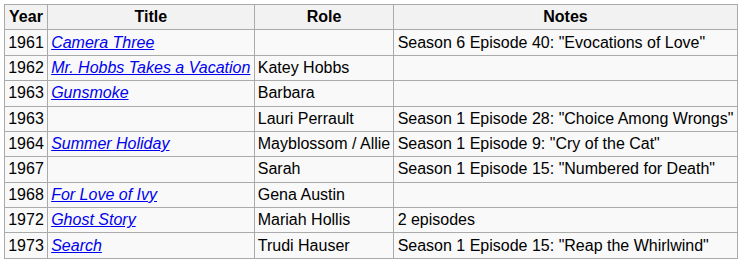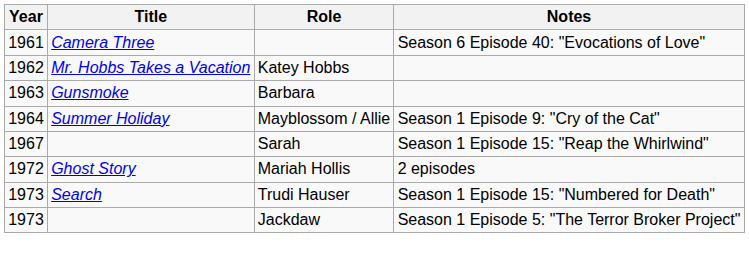 <table class="wikitable sortable">
 <tr>
 <th>Year</th>
 <th>Title</th>
 <th>Role</th>
 <th class="unsortable">Notes</th>
 </tr>
 <tr>
 <td>1961</td>
 <td><em><a href='#'>Camera Three</a></em></td>
 <td></td>
 <td>Season 6 Episode 40: "Evocations of Love"</td>
 </tr>
 <tr>
 <td>1962</td>
 <td><em><a href='#'>Mr. Hobbs Takes a Vacation</a></em></td>
 <td>Katey Hobbs</td>
 <td></td>
 </tr>
 <tr>
 <td>1963</td>
 <td><em><a href='#'>Gunsmoke</a></em></td>
 <td>Barbara</td>
 <td></td>
 </tr>
 <tr>
-<td>1963</td>
-<td><em></em></td>
-<td>Lauri Perrault</td>
-<td>Season 1 Episode 28: "Choice Among Wrongs"</td>
-</tr>
-<tr>
 <td>1964</td>
 <td><em><a href='#'>Summer Holiday</a></em></td>
 <td>Mayblossom / Allie</td>
 <td>Season 1 Episode 9: "Cry of the Cat"</td>
 </tr>
 <tr>
 <td>1967</td>
 <td><em></em></td>
 <td>Sarah</td>
-<td>Season 1 Episode 15: "Numbered for Death"</td>
-</tr>
-<tr>
-<td>1968</td>
-<td><em><a href='#'>For Love of Ivy</a></em></td>
-<td>Gena Austin</td>
-<td></td>
+<td>Season 1 Episode 15: "Reap the Whirlwind"</td>
 </tr>
 <tr>
 <td>1972</td>
 <td><em><a href='#'>Ghost Story</a></em></td>
 <td>Mariah Hollis</td>
 <td>2 episodes</td>
 </tr>
 <tr>
 <td>1973</td>
 <td><em><a href='#'>Search</a></em></td>
 <td>Trudi Hauser</td>
-<td>Season 1 Episode 15: "Reap the Whirlwind"</td>
+<td>Season 1 Episode 15: "Numbered for Death"</td>
+</tr>
+<tr>
+<td>1973</td>
+<td><em></em></td>
+<td>Jackdaw</td>
+<td>Season 1 Episode 5: "The Terror Broker Project"</td>
 </tr>
 <tr>
 </tr>
 </table>
